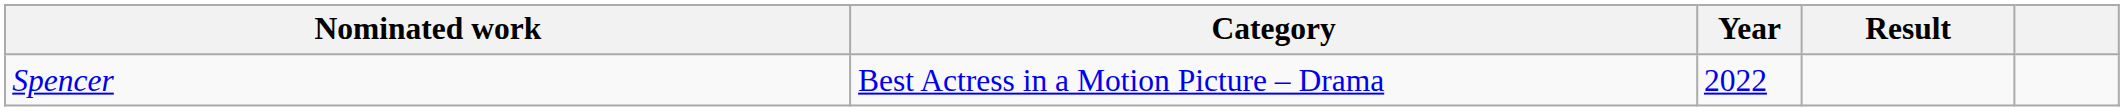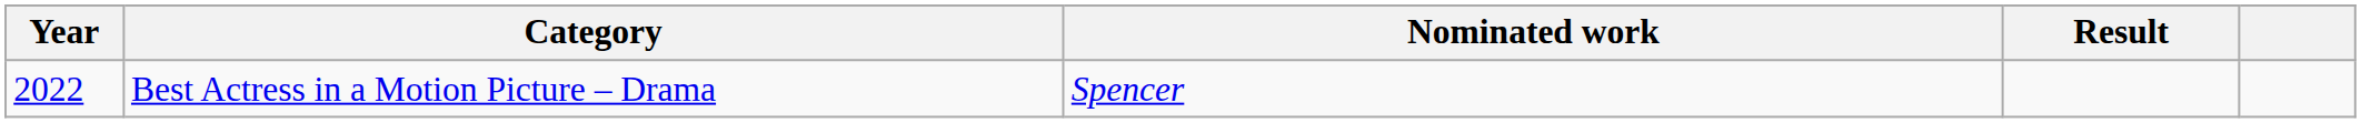 <table class="wikitable" style="width:85%;">
 <tr>
+<th width="5%">Year</th>
+<th style="width:40%;">Category</th>
 <th style="width:40%;">Nominated work</th>
-<th style="width:40%;">Category</th>
-<th width="5%">Year</th>
 <th style="width:10%;">Result</th>
 <th width="5%"></th>
 </tr>
 <tr>
+<td><a href='#'>2022</a></td>
+<td><a href='#'>Best Actress in a Motion Picture – Drama</a></td>
 <td><a href='#'><em>Spencer</em></a></td>
-<td><a href='#'>Best Actress in a Motion Picture – Drama</a></td>
-<td><a href='#'>2022</a></td>
 <td></td>
 <td style="text-align:center;"></td>
 </tr>
 </table>
